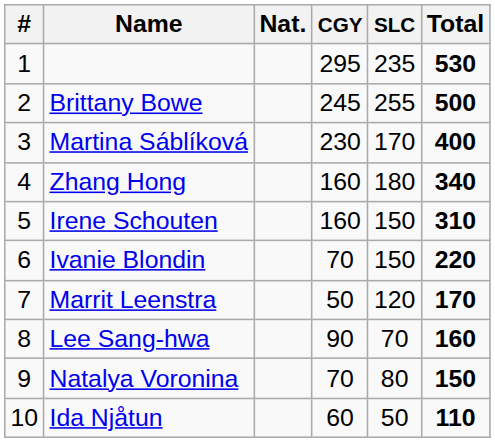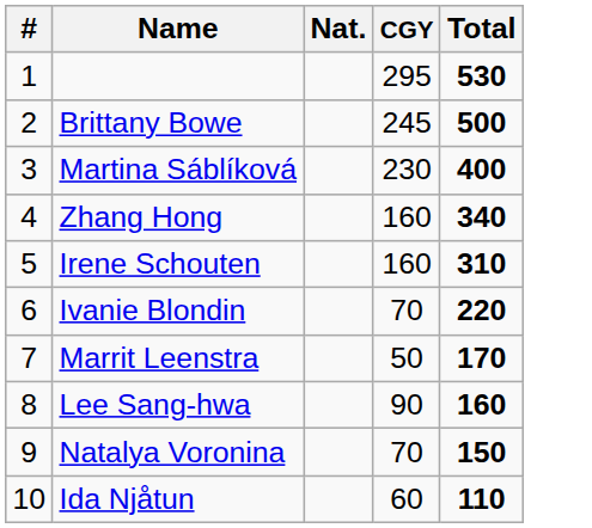 <table class="wikitable" style="text-align:center;">
 <tr>
 <th>#</th>
 <th>Name</th>
 <th>Nat.</th>
 <th><small>CGY</small></th>
-<th><small>SLC</small></th>
 <th>Total</th>
 </tr>
 <tr>
 <td>1</td>
 <td align=left></td>
 <td></td>
 <td>295</td>
-<td>235</td>
 <td><strong>530</strong></td>
 </tr>
 <tr>
 <td>2</td>
 <td align=left><a href='#'>Brittany Bowe</a></td>
 <td></td>
 <td>245</td>
-<td>255</td>
 <td><strong>500</strong></td>
 </tr>
 <tr>
 <td>3</td>
 <td align=left><a href='#'>Martina Sáblíková</a></td>
 <td></td>
 <td>230</td>
-<td>170</td>
 <td><strong>400</strong></td>
 </tr>
 <tr>
 <td>4</td>
 <td align=left><a href='#'>Zhang Hong</a></td>
 <td></td>
 <td>160</td>
-<td>180</td>
 <td><strong>340</strong></td>
 </tr>
 <tr>
 <td>5</td>
 <td align=left><a href='#'>Irene Schouten</a></td>
 <td></td>
 <td>160</td>
-<td>150</td>
 <td><strong>310</strong></td>
 </tr>
 <tr>
 <td>6</td>
 <td align=left><a href='#'>Ivanie Blondin</a></td>
 <td></td>
 <td>70</td>
-<td>150</td>
 <td><strong>220</strong></td>
 </tr>
 <tr>
 <td>7</td>
 <td align=left><a href='#'>Marrit Leenstra</a></td>
 <td></td>
 <td>50</td>
-<td>120</td>
 <td><strong>170</strong></td>
 </tr>
 <tr>
 <td>8</td>
 <td align=left><a href='#'>Lee Sang-hwa</a></td>
 <td></td>
 <td>90</td>
-<td>70</td>
 <td><strong>160</strong></td>
 </tr>
 <tr>
 <td>9</td>
 <td align=left><a href='#'>Natalya Voronina</a></td>
 <td></td>
 <td>70</td>
-<td>80</td>
 <td><strong>150</strong></td>
 </tr>
 <tr>
 <td>10</td>
 <td align=left><a href='#'>Ida Njåtun</a></td>
 <td></td>
 <td>60</td>
-<td>50</td>
 <td><strong>110</strong></td>
 </tr>
 </table>
